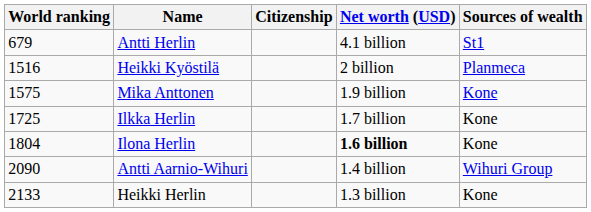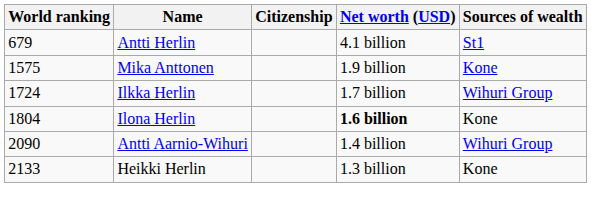 <table class="wikitable">
 <tr>
 <th>World ranking</th>
 <th>Name</th>
 <th>Citizenship</th>
 <th><a href='#'>Net worth</a> (<a href='#'>USD</a>)</th>
 <th>Sources of wealth</th>
 </tr>
 <tr>
 <td>679</td>
 <td><a href='#'>Antti Herlin</a></td>
 <td></td>
 <td>4.1 billion</td>
 <td><a href='#'>St1</a></td>
 </tr>
 <tr>
-<td>1516</td>
-<td><a href='#'>Heikki Kyöstilä</a></td>
-<td></td>
-<td>2 billion</td>
-<td><a href='#'>Planmeca</a></td>
-</tr>
-<tr>
 <td>1575</td>
 <td><a href='#'>Mika Anttonen</a></td>
 <td></td>
 <td>1.9 billion</td>
 <td><a href='#'>Kone</a></td>
 </tr>
 <tr>
-<td>1725</td>
+<td>1724</td>
 <td><a href='#'>Ilkka Herlin</a></td>
 <td></td>
 <td>1.7 billion</td>
-<td>Kone</td>
+<td><a href='#'>Wihuri Group</a></td>
 </tr>
 <tr>
 <td>1804</td>
 <td><a href='#'>Ilona Herlin</a></td>
 <td></td>
 <td><strong>1.6 billion</strong></td>
 <td>Kone</td>
 </tr>
 <tr>
 <td>2090</td>
 <td><a href='#'>Antti Aarnio-Wihuri</a></td>
 <td></td>
 <td>1.4 billion</td>
 <td><a href='#'>Wihuri Group</a></td>
 </tr>
 <tr>
 <td>2133</td>
 <td>Heikki Herlin</td>
 <td></td>
 <td>1.3 billion</td>
 <td>Kone</td>
 </tr>
 </table>
